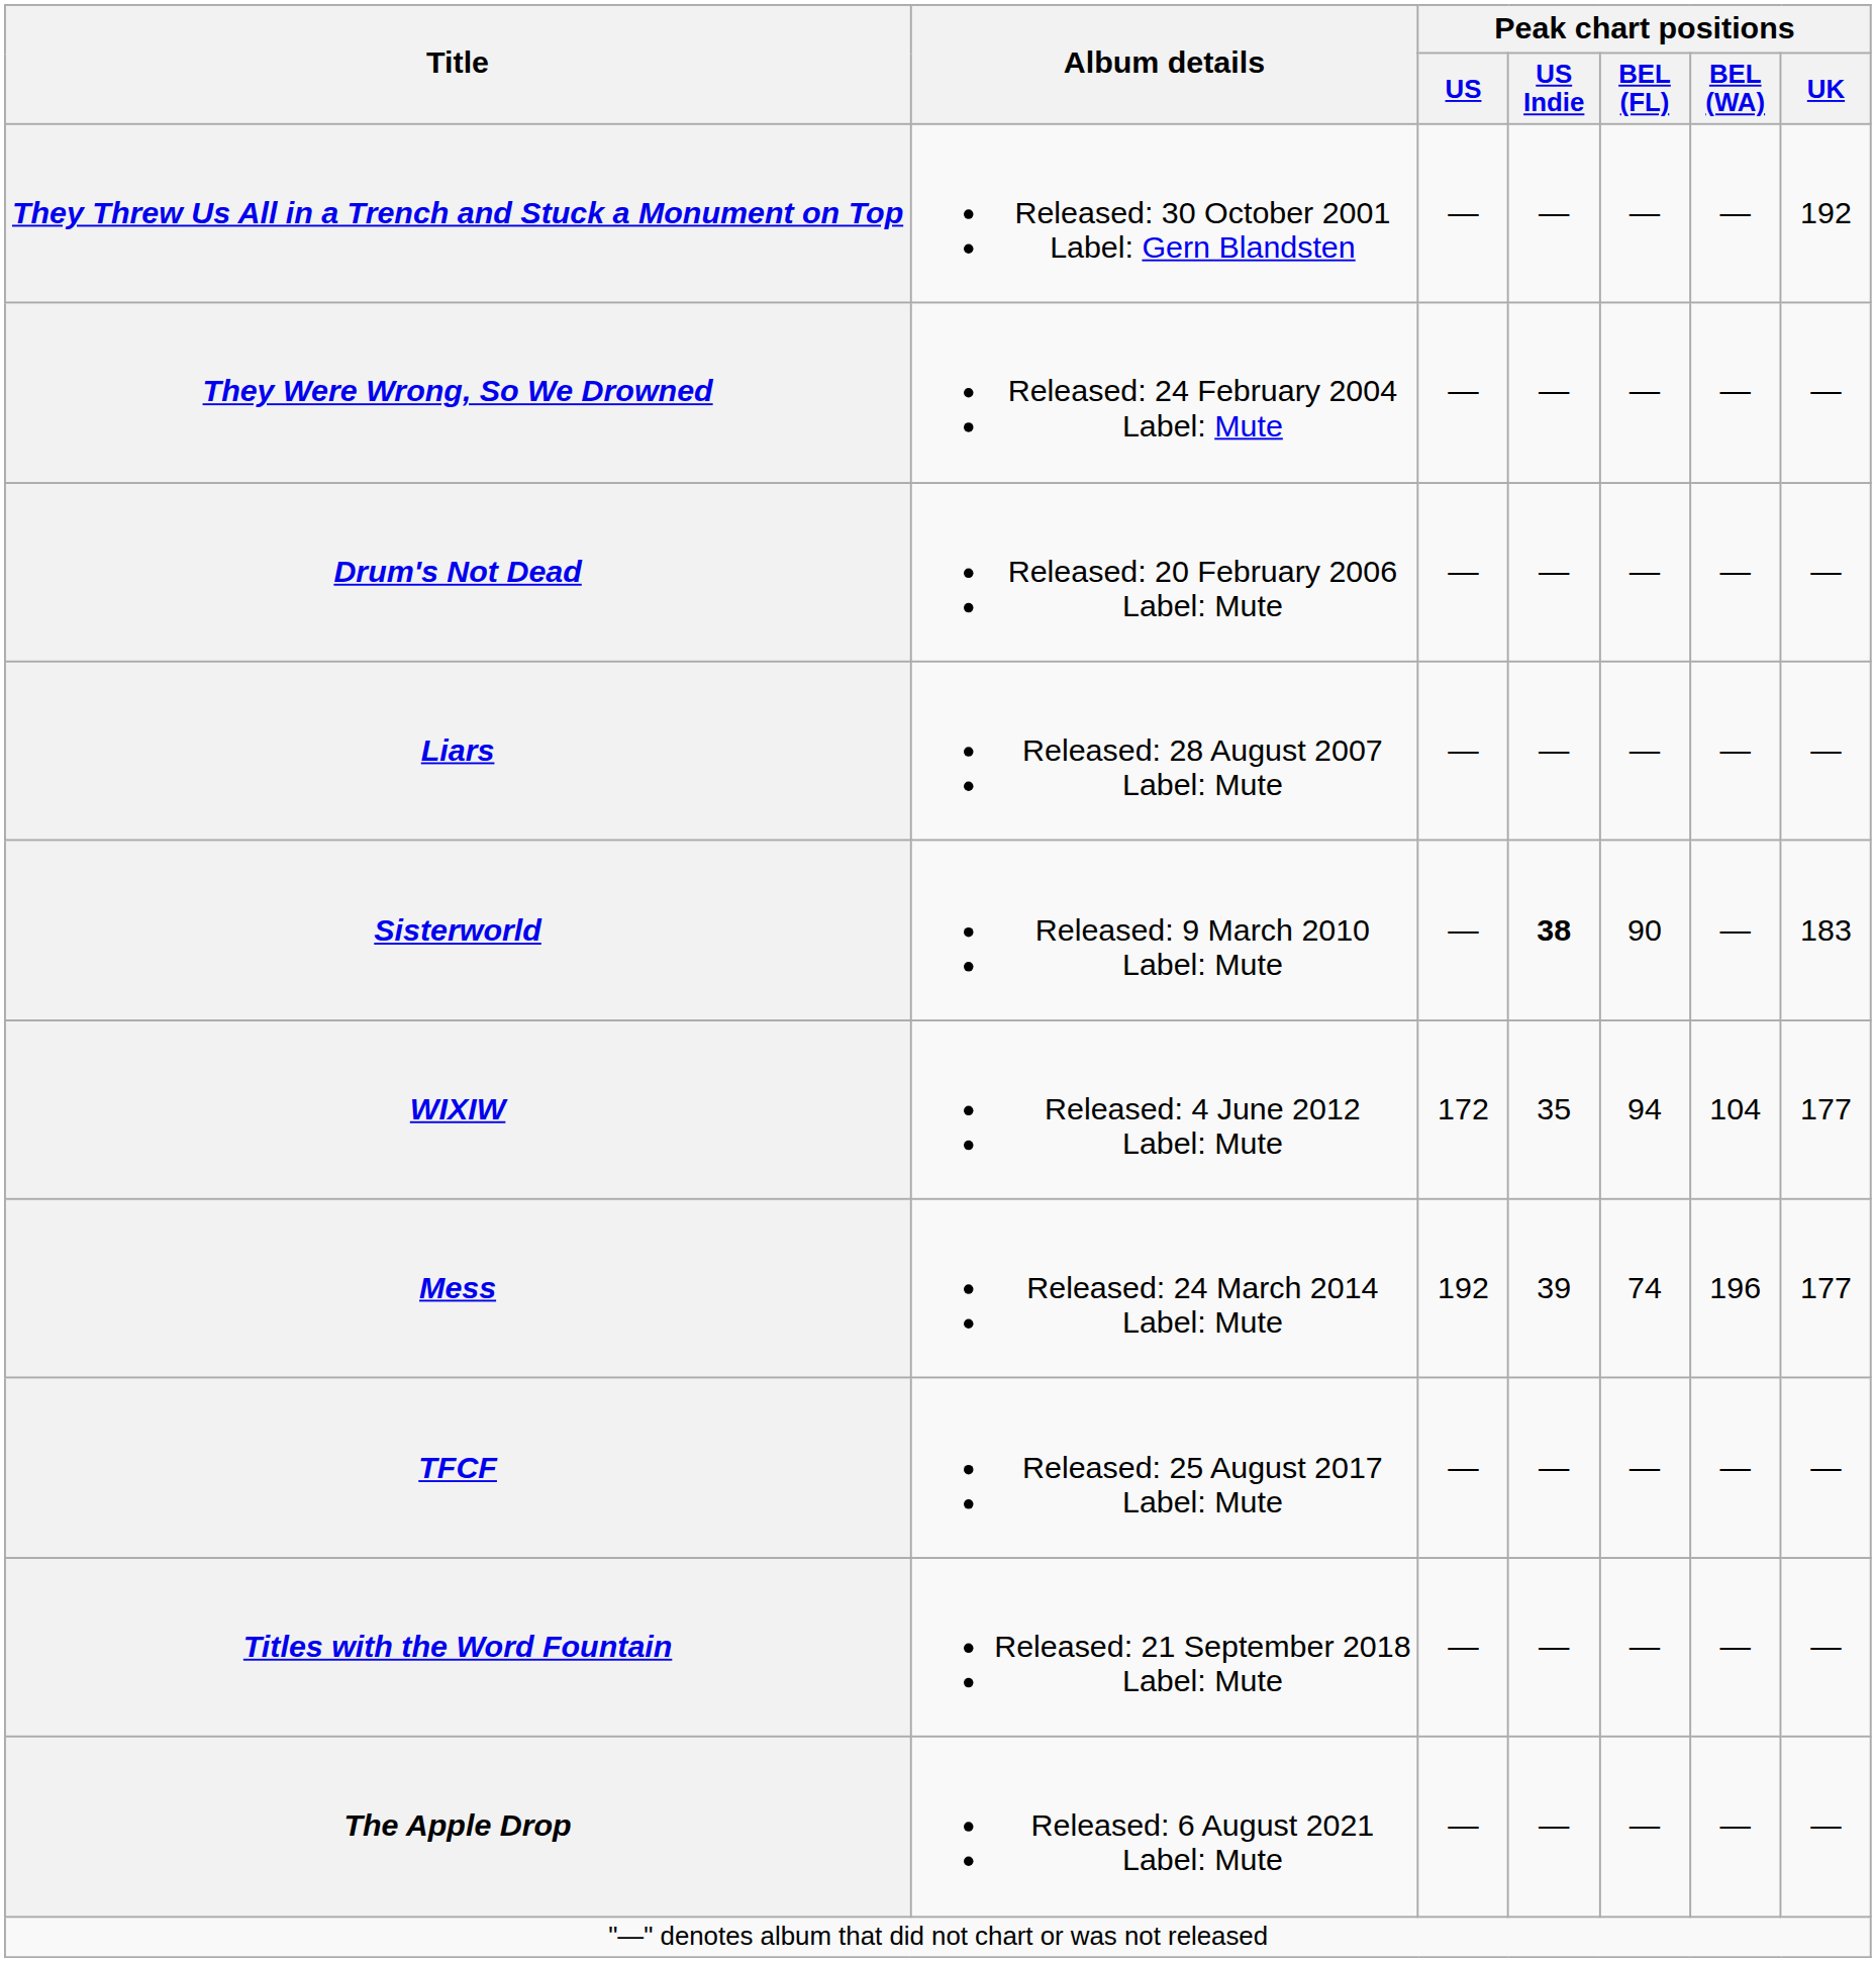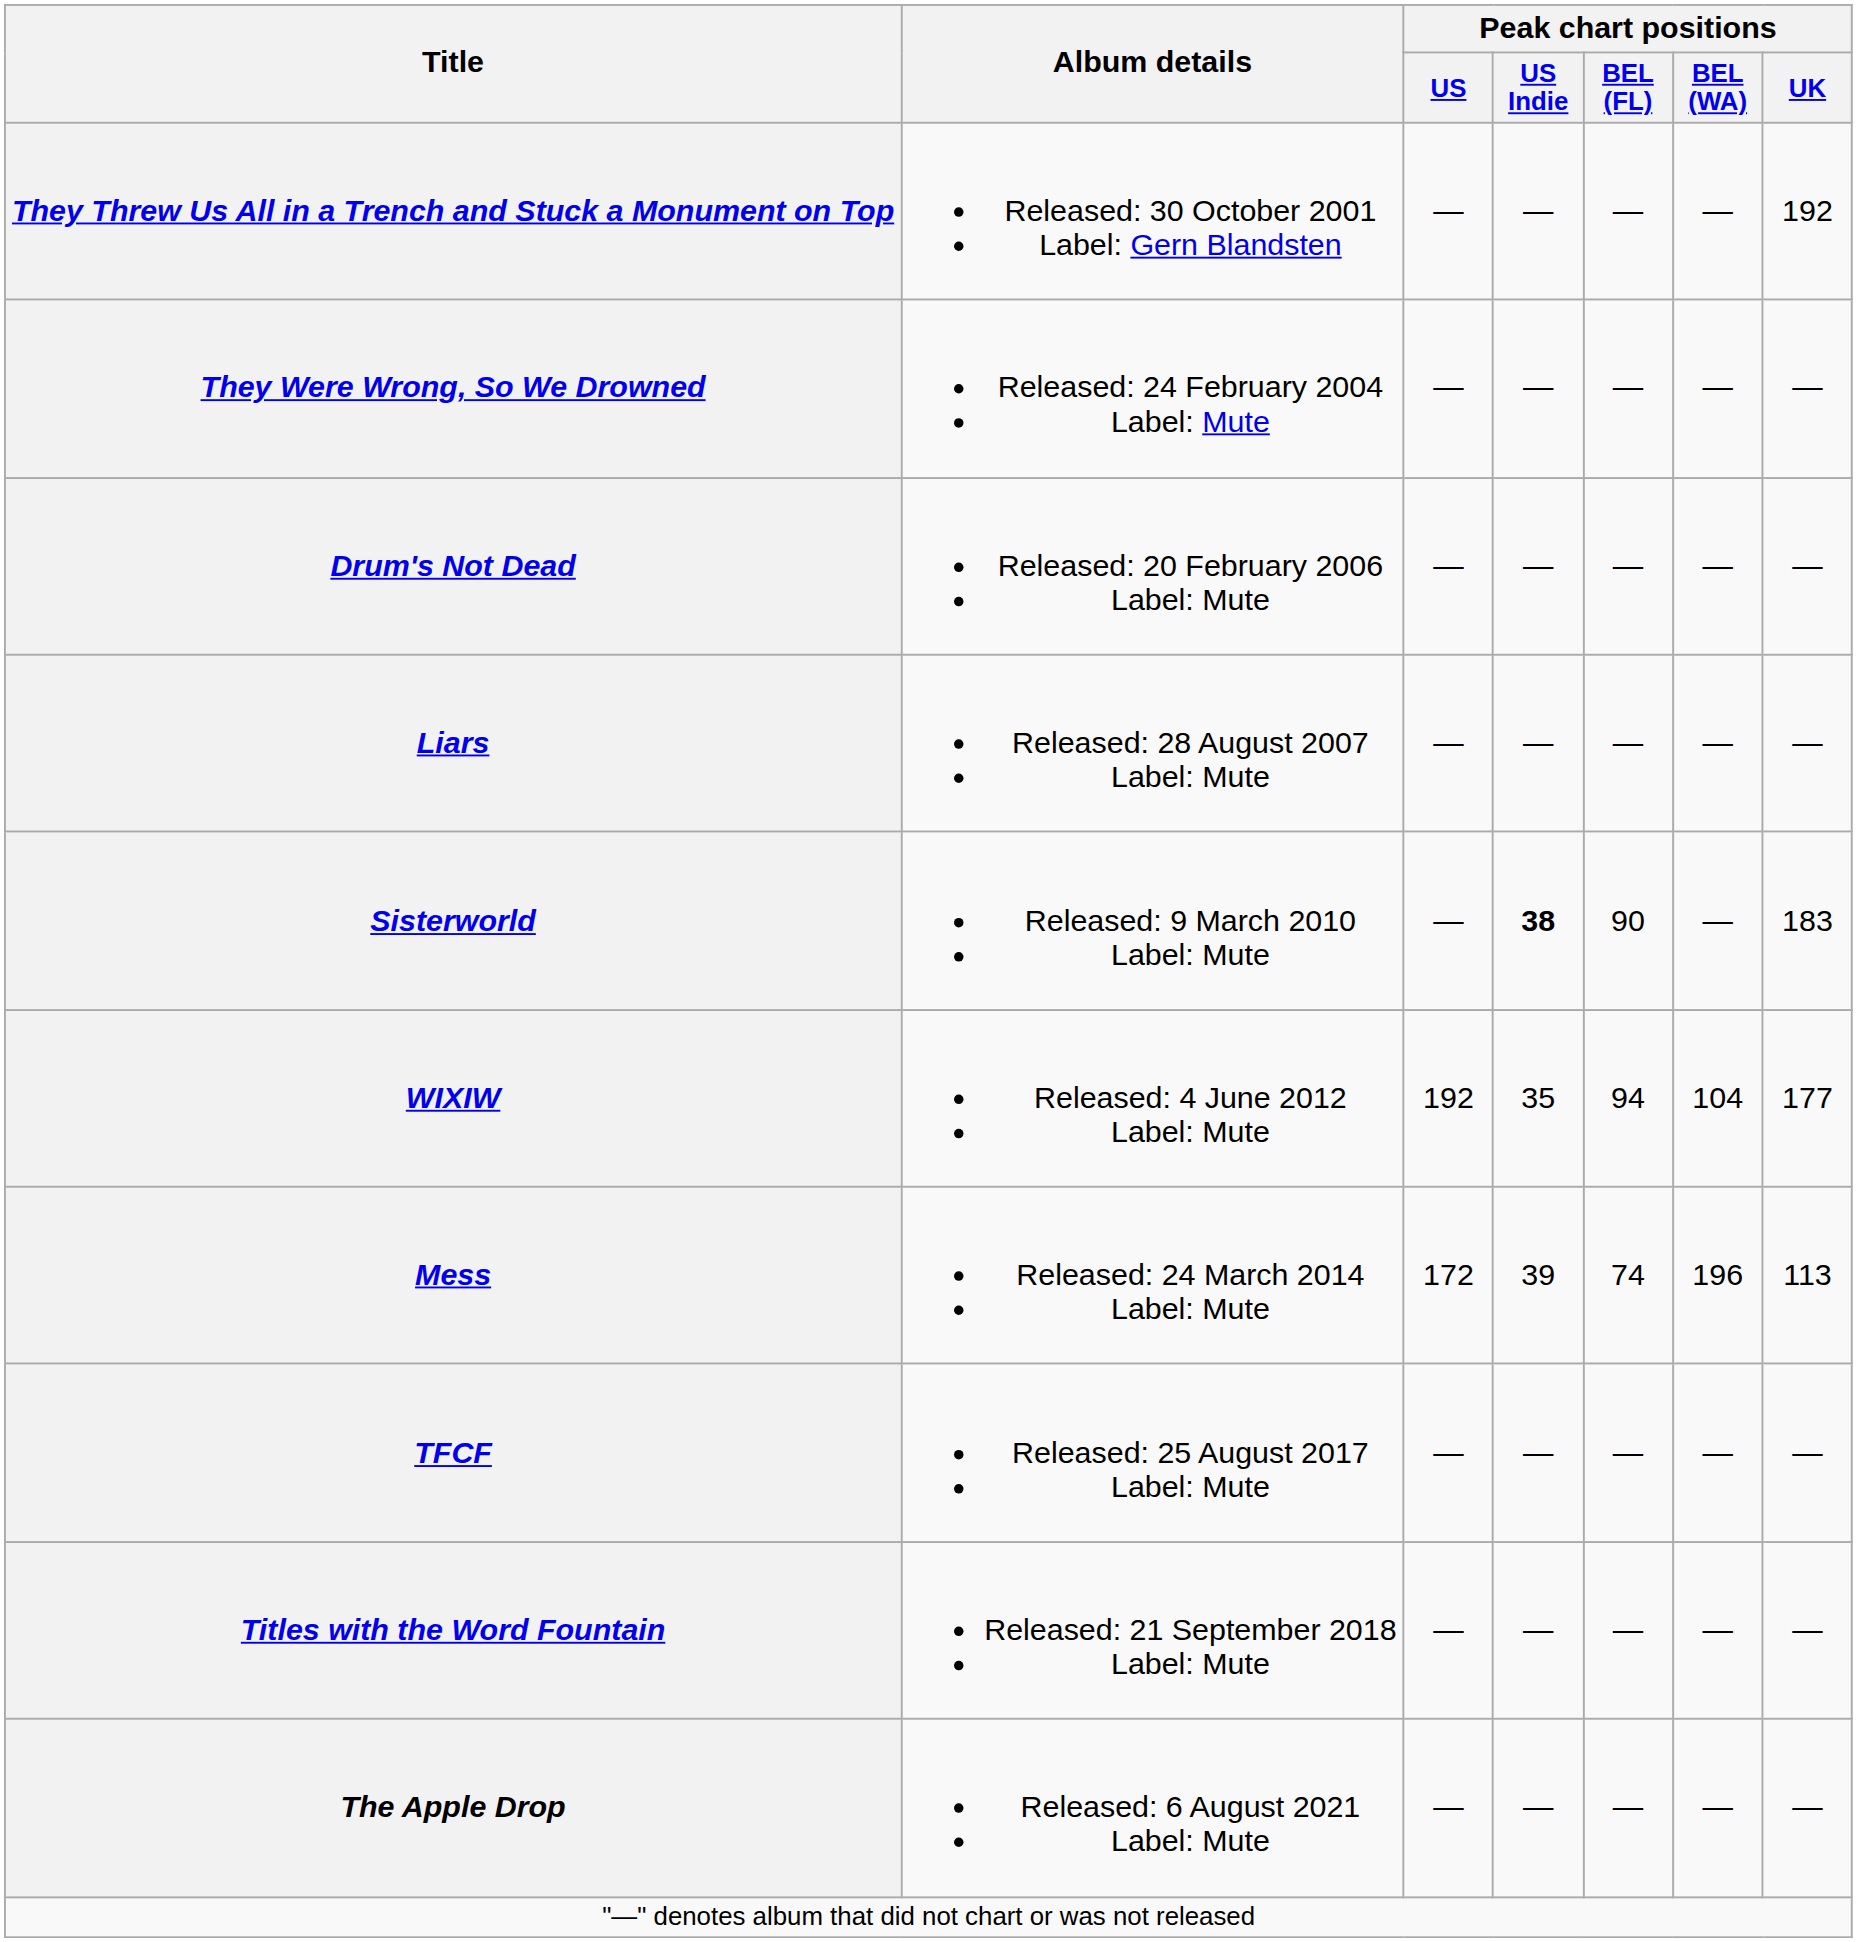 <table class="wikitable plainrowheaders" style="text-align:center;">
 <tr>
 <th scope="col" rowspan="2">Title</th>
 <th scope="col" rowspan="2">Album details</th>
 <th scope="col" colspan="5">Peak chart positions</th>
 </tr>
 <tr>
 <th scope="col" style="width:3em;font-size:85%;"><a href='#'>US</a><br></th>
 <th scope="col" style="width:3em;font-size:85%;"><a href='#'>US<br>Indie</a><br></th>
 <th scope="col" style="width:3em;font-size:85%;"><a href='#'>BEL<br>(FL)</a><br></th>
 <th scope="col" style="width:3em;font-size:85%;"><a href='#'>BEL<br>(WA)</a><br></th>
 <th scope="col" style="width:3em;font-size:85%;"><a href='#'>UK</a><br></th>
 </tr>
 <tr>
 <th scope="row"><em><a href='#'>They Threw Us All in a Trench and Stuck a Monument on Top</a></em></th>
 <td><br><ul><li>Released: 30 October 2001</li><li>Label: <a href='#'>Gern Blandsten</a></li></ul></td>
 <td>—</td>
 <td>—</td>
 <td>—</td>
 <td>—</td>
 <td>192</td>
 </tr>
 <tr>
 <th scope="row"><em><a href='#'>They Were Wrong, So We Drowned</a></em></th>
 <td><br><ul><li>Released: 24 February 2004</li><li>Label: <a href='#'>Mute</a></li></ul></td>
 <td>—</td>
 <td>—</td>
 <td>—</td>
 <td>—</td>
 <td>—</td>
 </tr>
 <tr>
 <th scope="row"><em><a href='#'>Drum's Not Dead</a></em></th>
 <td><br><ul><li>Released: 20 February 2006</li><li>Label: Mute</li></ul></td>
 <td>—</td>
 <td>—</td>
 <td>—</td>
 <td>—</td>
 <td>—</td>
 </tr>
 <tr>
 <th scope="row"><em><a href='#'>Liars</a></em></th>
 <td><br><ul><li>Released: 28 August 2007</li><li>Label: Mute</li></ul></td>
 <td>—</td>
 <td>—</td>
 <td>—</td>
 <td>—</td>
 <td>—</td>
 </tr>
 <tr>
 <th scope="row"><em><a href='#'>Sisterworld</a></em></th>
 <td><br><ul><li>Released: 9 March 2010</li><li>Label: Mute</li></ul></td>
 <td>—</td>
 <td><strong>38</strong></td>
 <td>90</td>
 <td>—</td>
 <td>183</td>
 </tr>
 <tr>
 <th scope="row"><em><a href='#'>WIXIW</a></em></th>
 <td><br><ul><li>Released: 4 June 2012</li><li>Label: Mute</li></ul></td>
-<td>172</td>
+<td>192</td>
 <td>35</td>
 <td>94</td>
 <td>104</td>
 <td>177</td>
 </tr>
 <tr>
 <th scope="row"><em><a href='#'>Mess</a></em></th>
 <td><br><ul><li>Released: 24 March 2014</li><li>Label: Mute</li></ul></td>
-<td>192</td>
+<td>172</td>
 <td>39</td>
 <td>74</td>
 <td>196</td>
-<td>177</td>
+<td>113</td>
 </tr>
 <tr>
 <th scope="row"><em><a href='#'>TFCF</a></em></th>
 <td><br><ul><li>Released: 25 August 2017</li><li>Label: Mute</li></ul></td>
 <td>—</td>
 <td>—</td>
 <td>—</td>
 <td>—</td>
 <td>—</td>
 </tr>
 <tr>
 <th scope="row"><em><a href='#'>Titles with the Word Fountain</a></em></th>
 <td><br><ul><li>Released: 21 September 2018</li><li>Label: Mute</li></ul></td>
 <td>—</td>
 <td>—</td>
 <td>—</td>
 <td>—</td>
 <td>—</td>
 </tr>
 <tr>
 <th scope="row"><em>The Apple Drop</em></th>
 <td><br><ul><li>Released: 6 August 2021</li><li>Label: Mute</li></ul></td>
 <td>—</td>
 <td>—</td>
 <td>—</td>
 <td>—</td>
 <td>—</td>
 </tr>
 <tr>
 <td colspan="7" style="text-align:center; font-size:85%;">"—" denotes album that did not chart or was not released</td>
 </tr>
 </table>
